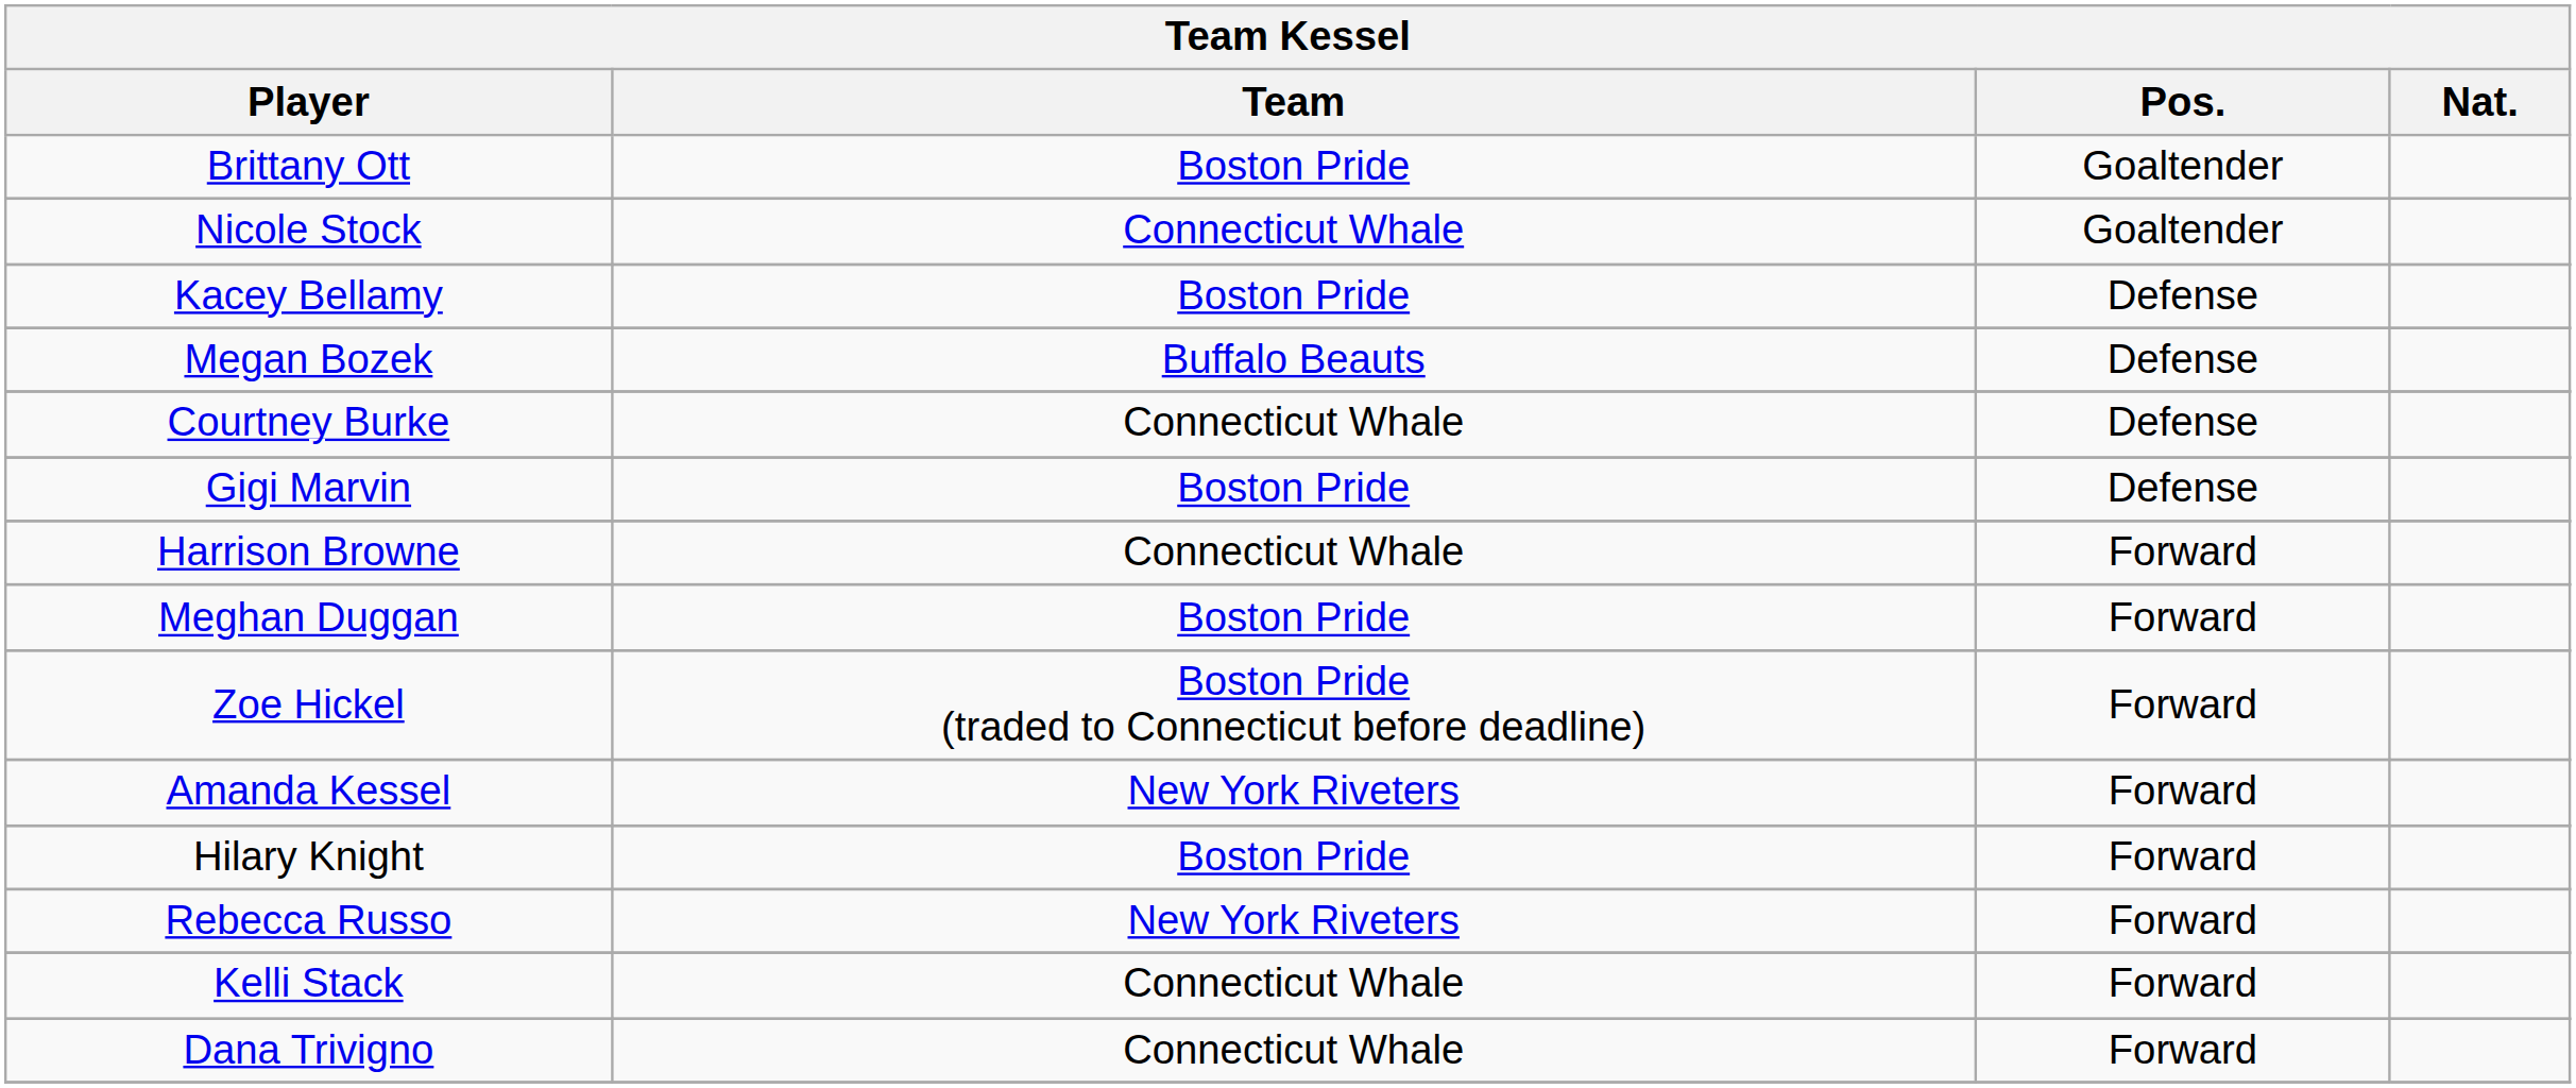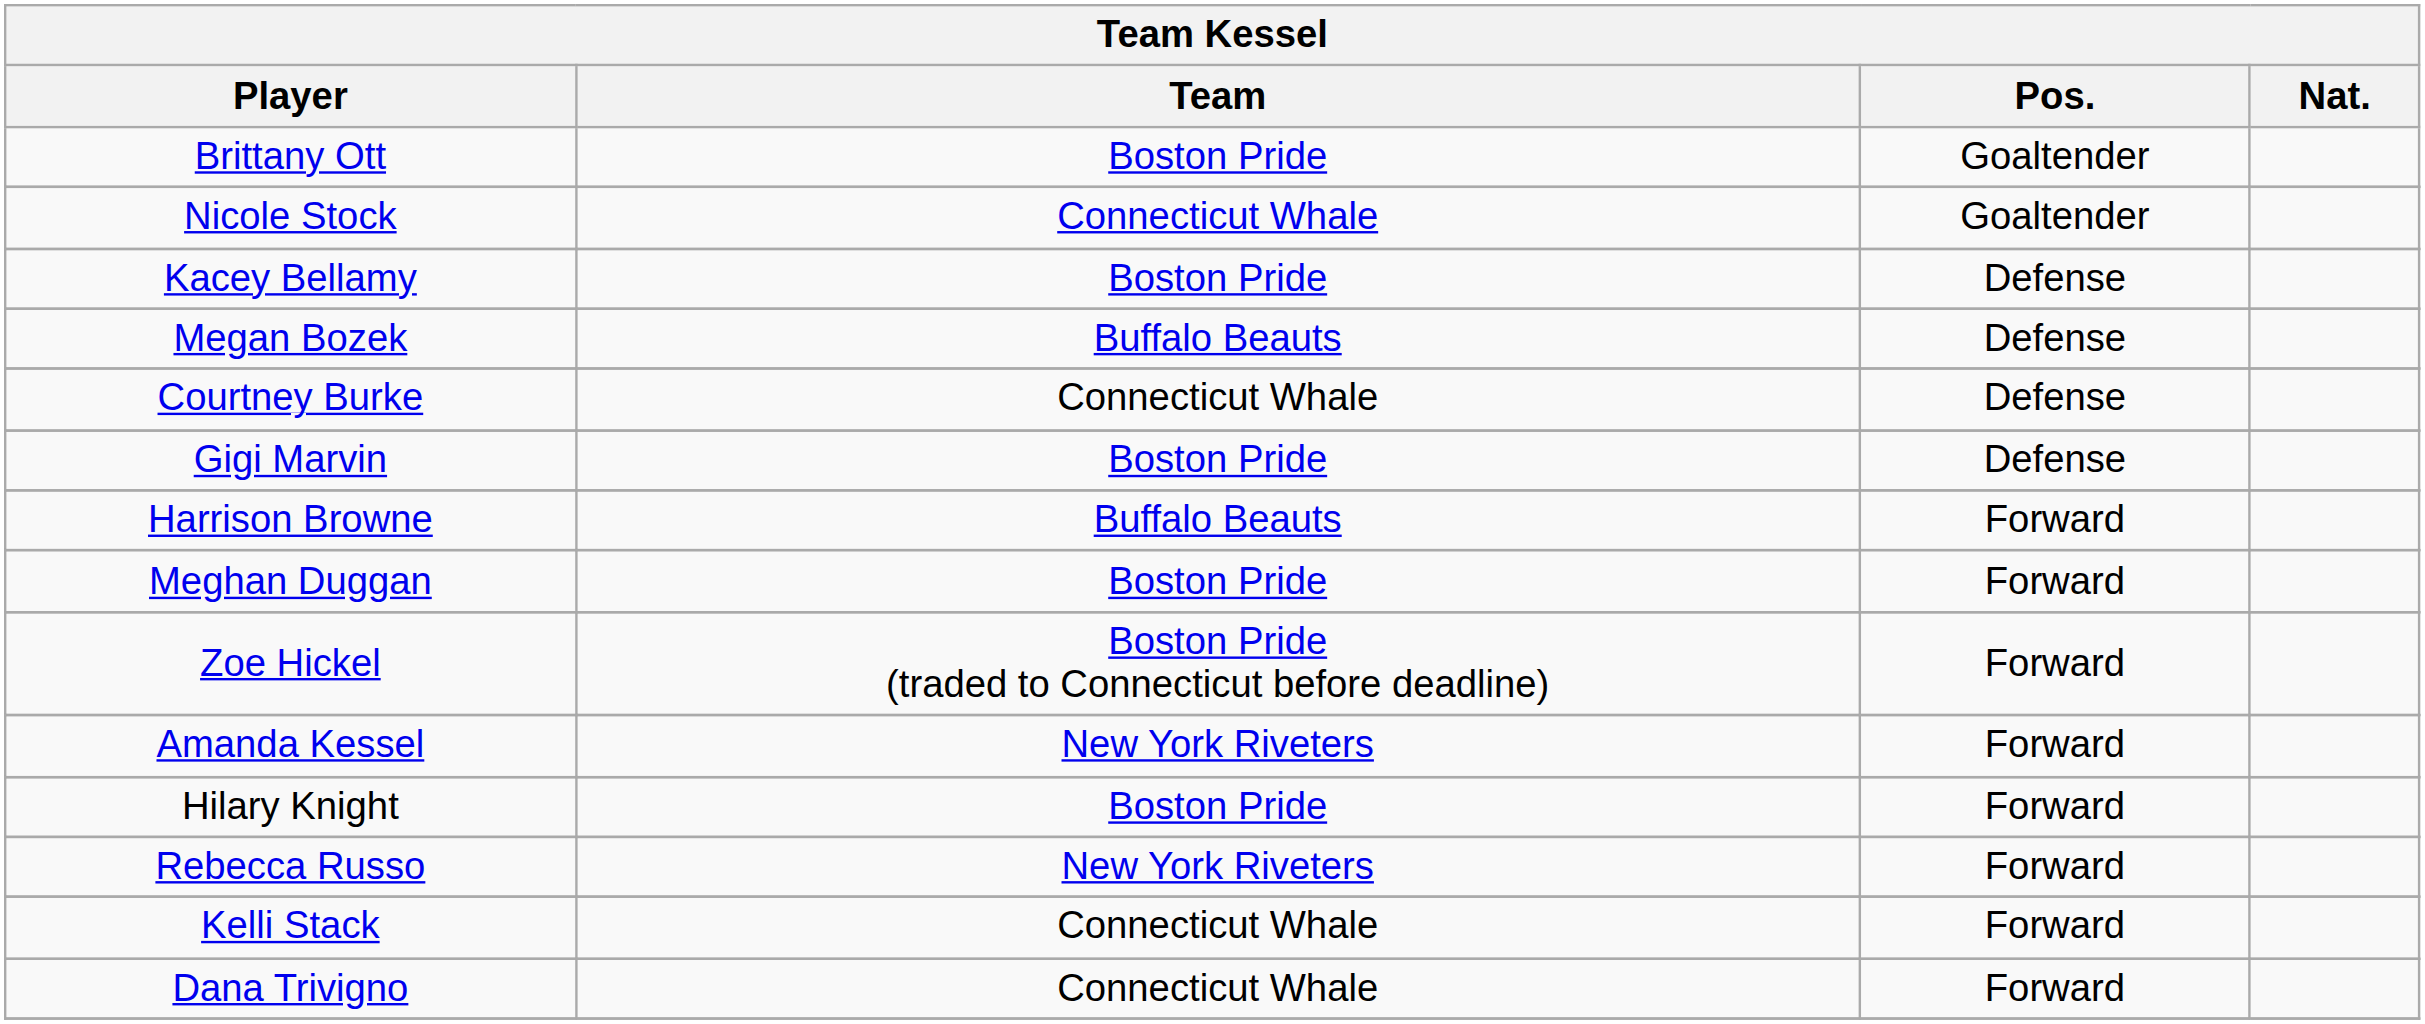 <table width="80%" class="wikitable" style="text-align:center">
 <tr>
 <th colspan=6>Team Kessel</th>
 </tr>
 <tr>
 <th>Player</th>
 <th>Team</th>
 <th>Pos.</th>
 <th>Nat.</th>
 </tr>
 <tr>
 <td><a href='#'>Brittany Ott</a></td>
 <td><a href='#'>Boston Pride</a></td>
 <td>Goaltender</td>
 <td></td>
 </tr>
 <tr>
 </tr>
 <tr>
 <td><a href='#'>Nicole Stock</a></td>
 <td><a href='#'>Connecticut Whale</a></td>
 <td>Goaltender</td>
 <td></td>
 </tr>
 <tr>
 </tr>
 <tr>
 <td><a href='#'>Kacey Bellamy</a></td>
 <td><a href='#'>Boston Pride</a></td>
 <td>Defense</td>
 <td></td>
 </tr>
 <tr>
 </tr>
 <tr>
 <td><a href='#'>Megan Bozek</a></td>
 <td><a href='#'>Buffalo Beauts</a></td>
 <td>Defense</td>
 <td></td>
 </tr>
 <tr>
 </tr>
 <tr>
 <td><a href='#'>Courtney Burke</a></td>
 <td>Connecticut Whale</td>
 <td>Defense</td>
 <td></td>
 </tr>
 <tr>
 </tr>
 <tr>
 <td><a href='#'>Gigi Marvin</a></td>
 <td><a href='#'>Boston Pride</a></td>
 <td>Defense</td>
 <td></td>
 </tr>
 <tr>
 </tr>
 <tr>
 <td><a href='#'>Harrison Browne</a></td>
-<td>Connecticut Whale</td>
+<td><a href='#'>Buffalo Beauts</a></td>
 <td>Forward</td>
 <td></td>
 </tr>
 <tr>
 </tr>
 <tr>
 <td><a href='#'>Meghan Duggan</a></td>
 <td><a href='#'>Boston Pride</a></td>
 <td>Forward</td>
 <td></td>
 </tr>
 <tr>
 </tr>
 <tr>
 <td><a href='#'>Zoe Hickel</a></td>
 <td><a href='#'>Boston Pride</a><br>(traded to Connecticut before deadline)</td>
 <td>Forward</td>
 <td></td>
 </tr>
 <tr>
 </tr>
 <tr>
 <td><a href='#'>Amanda Kessel</a></td>
 <td><a href='#'>New York Riveters</a></td>
 <td>Forward</td>
 <td></td>
 </tr>
 <tr>
 </tr>
 <tr>
 <td>Hilary Knight</td>
 <td><a href='#'>Boston Pride</a></td>
 <td>Forward</td>
 <td></td>
 </tr>
 <tr>
 </tr>
 <tr>
 <td><a href='#'>Rebecca Russo</a></td>
 <td><a href='#'>New York Riveters</a></td>
 <td>Forward</td>
 <td></td>
 </tr>
 <tr>
 </tr>
 <tr>
 <td><a href='#'>Kelli Stack</a></td>
 <td>Connecticut Whale</td>
 <td>Forward</td>
 <td></td>
 </tr>
 <tr>
 </tr>
 <tr>
 <td><a href='#'>Dana Trivigno</a></td>
 <td>Connecticut Whale</td>
 <td>Forward</td>
 <td></td>
 </tr>
 <tr>
 </tr>
 <tr>
 </tr>
 <tr>
 </tr>
 </table>
